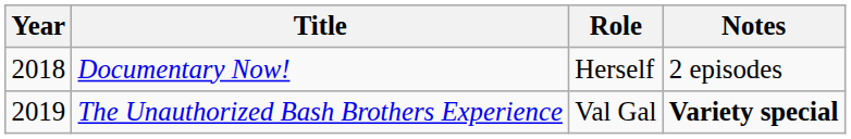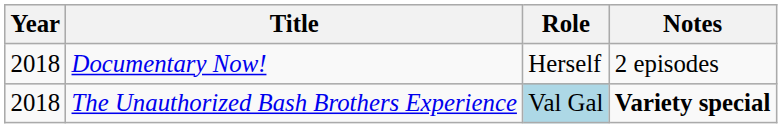 <table class="wikitable">
 <tr>
 <th>Year</th>
 <th>Title</th>
 <th>Role</th>
 <th>Notes</th>
 </tr>
 <tr>
 <td>2018</td>
 <td><em><a href='#'>Documentary Now!</a></em></td>
 <td>Herself</td>
 <td>2 episodes</td>
 </tr>
 <tr>
-<td>2019</td>
+<td>2018</td>
 <td><em><a href='#'>The Unauthorized Bash Brothers Experience</a></em></td>
-<td>Val Gal</td>
+<td style="background: lightblue;">Val Gal</td>
 <td><strong>Variety special</strong></td>
 </tr>
 </table>
